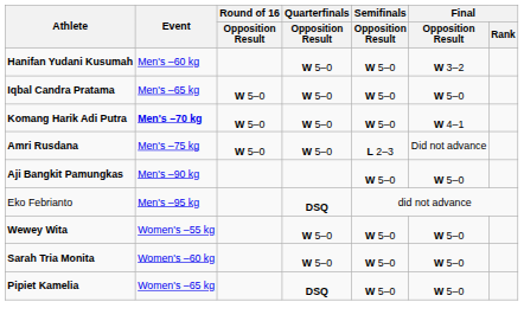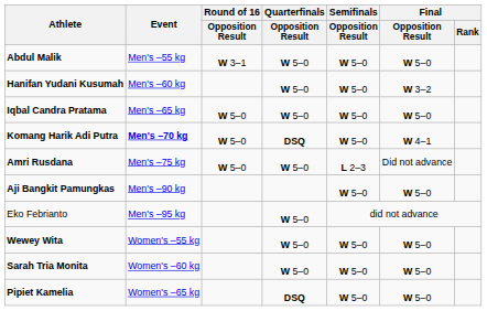 <table class=wikitable style=font-size:90%;text-align:center>
 <tr>
 <th rowspan=2>Athlete</th>
 <th rowspan=2>Event</th>
 <th>Round of 16</th>
 <th>Quarterfinals</th>
 <th>Semifinals</th>
 <th colspan=2>Final</th>
 </tr>
 <tr style="font-size:95%">
 <th>Opposition<br>Result</th>
 <th>Opposition<br>Result</th>
 <th>Opposition<br>Result</th>
 <th>Opposition<br>Result</th>
 <th>Rank</th>
+</tr>
+<tr>
+<td align=left><strong>Abdul Malik</strong></td>
+<td align=left><a href='#'>Men's –55 kg</a></td>
+<td> <br><strong>W</strong> 3–1</td>
+<td> <br><strong>W</strong> 5–0</td>
+<td> <br><strong>W</strong> 5–0</td>
+<td> <br><strong>W</strong> 5–0</td>
+<td></td>
 </tr>
 <tr>
 <td align=left><strong>Hanifan Yudani Kusumah</strong></td>
 <td align=left><a href='#'>Men's –60 kg</a></td>
 <td></td>
 <td> <br><strong>W</strong> 5–0</td>
 <td> <br><strong>W</strong> 5–0</td>
 <td> <br><strong>W</strong> 3–2</td>
 <td></td>
 </tr>
 <tr>
 <td align=left><strong>Iqbal Candra Pratama</strong></td>
 <td align=left><a href='#'>Men's –65 kg</a></td>
 <td> <br><strong>W</strong> 5–0</td>
 <td> <br><strong>W</strong> 5–0</td>
 <td> <br><strong>W</strong> 5–0</td>
 <td> <br><strong>W</strong> 5–0</td>
 <td></td>
 </tr>
 <tr>
 <td align=left><strong>Komang Harik Adi Putra</strong></td>
 <td align=left><strong><a href='#'>Men's –70 kg</a></strong></td>
 <td> <br><strong>W</strong> 5–0</td>
-<td> <br><strong>W</strong> 5–0</td>
+<td> <br><strong>DSQ</strong></td>
 <td> <br><strong>W</strong> 5–0</td>
 <td> <br><strong>W</strong> 4–1</td>
 <td></td>
 </tr>
 <tr>
 <td align=left><strong>Amri Rusdana</strong></td>
 <td align=left><a href='#'>Men's –75 kg</a></td>
 <td> <br><strong>W</strong> 5–0</td>
 <td> <br><strong>W</strong> 5–0</td>
 <td> <br><strong>L</strong> 2–3</td>
 <td>Did not advance</td>
 <td></td>
 </tr>
 <tr>
 <td align=left><strong>Aji Bangkit Pamungkas</strong></td>
 <td align=left><a href='#'>Men's –90 kg</a></td>
 <td></td>
 <td></td>
 <td> <br><strong>W</strong> 5–0</td>
 <td> <br><strong>W</strong> 5–0</td>
 <td></td>
 </tr>
 <tr>
 <td align=left>Eko Febrianto</td>
 <td align=left><a href='#'>Men's –95 kg</a></td>
 <td></td>
-<td> <br><strong>DSQ</strong></td>
+<td> <br><strong>W</strong> 5–0</td>
 <td colspan=3>did not advance</td>
 </tr>
 <tr>
 <td align=left><strong>Wewey Wita</strong></td>
 <td align=left><a href='#'>Women's –55 kg</a></td>
 <td></td>
 <td> <br><strong>W</strong> 5–0</td>
 <td> <br><strong>W</strong> 5–0</td>
 <td> <br><strong>W</strong> 5–0</td>
 <td></td>
 </tr>
 <tr>
 <td align=left><strong>Sarah Tria Monita</strong></td>
 <td align=left><a href='#'>Women's –60 kg</a></td>
 <td></td>
 <td> <br><strong>W</strong> 5–0</td>
 <td> <br><strong>W</strong> 5–0</td>
 <td> <br><strong>W</strong> 5–0</td>
 <td></td>
 </tr>
 <tr>
 <td align=left><strong>Pipiet Kamelia</strong></td>
 <td align=left><a href='#'>Women's –65 kg</a></td>
 <td></td>
 <td> <br><strong>DSQ</strong></td>
 <td> <br><strong>W</strong> 5–0</td>
 <td> <br><strong>W</strong> 5–0</td>
 <td></td>
 </tr>
 </table>
